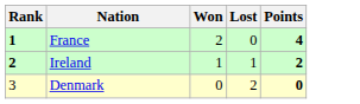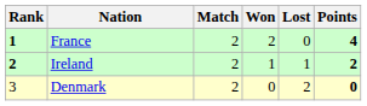 <table class="wikitable">
 <tr>
 <th width=20>Rank</th>
 <th width=150>Nation</th>
+<th width=20>Match</th>
 <th width=20>Won</th>
 <th width=20>Lost</th>
 <th width=20>Points</th>
 </tr>
 <tr style="text-align:right; background:#cfc;">
 <td align="left"><strong>1</strong></td>
 <td style="text-align:left;"> <a href='#'>France</a></td>
 <td>2</td>
+<td>2</td>
 <td>0</td>
 <td><strong>4</strong></td>
 </tr>
 <tr style="text-align:right; background:#cfc;">
 <td align="left"><strong>2</strong></td>
 <td style="text-align:left;"> <a href='#'>Ireland</a></td>
+<td>2</td>
 <td>1</td>
 <td>1</td>
 <td><strong>2</strong></td>
 </tr>
 <tr style="text-align:right; background:#ffc;">
 <td align="left">3</td>
 <td style="text-align:left;"> <a href='#'>Denmark</a></td>
+<td>2</td>
 <td>0</td>
 <td>2</td>
 <td><strong>0</strong></td>
 </tr>
 </table>
